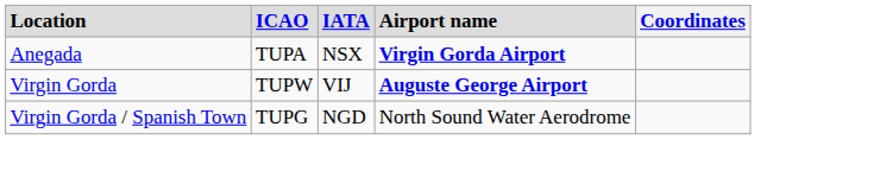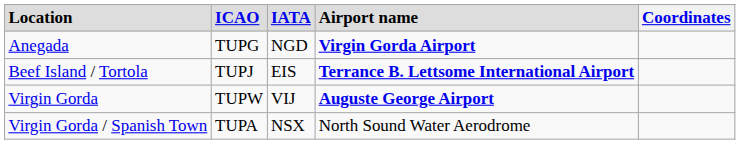 <table class="wikitable sortable">
 <tr valign=baseline style="font-weight:bold; background-color: #DDDDDD;">
 <td>Location</td>
 <td><a href='#'>ICAO</a></td>
 <td><a href='#'>IATA</a></td>
 <td>Airport name</td>
 <th style="text-align:left;"><a href='#'>Coordinates</a></th>
 </tr>
 <tr valign=top>
 <td><a href='#'>Anegada</a></td>
-<td>TUPA</td>
-<td>NSX</td>
+<td>TUPG</td>
+<td>NGD</td>
 <td><strong><a href='#'>Virgin Gorda Airport</a></strong></td>
+<td><small></small></td>
+</tr>
+<tr valign=top>
+<td><a href='#'>Beef Island</a> / <a href='#'>Tortola</a></td>
+<td>TUPJ</td>
+<td>EIS</td>
+<td><strong><a href='#'>Terrance B. Lettsome International Airport</a></strong></td>
 <td><small></small></td>
 </tr>
 <tr valign=top>
 <td><a href='#'>Virgin Gorda</a></td>
 <td>TUPW</td>
 <td>VIJ</td>
 <td><strong><a href='#'>Auguste George Airport</a></strong></td>
 <td><small></small></td>
 </tr>
 <tr valign=top>
 <td><a href='#'>Virgin Gorda</a> / <a href='#'>Spanish Town</a></td>
-<td>TUPG</td>
-<td>NGD</td>
+<td>TUPA</td>
+<td>NSX</td>
 <td>North Sound Water Aerodrome</td>
 <td><small></small></td>
 </tr>
 </table>
